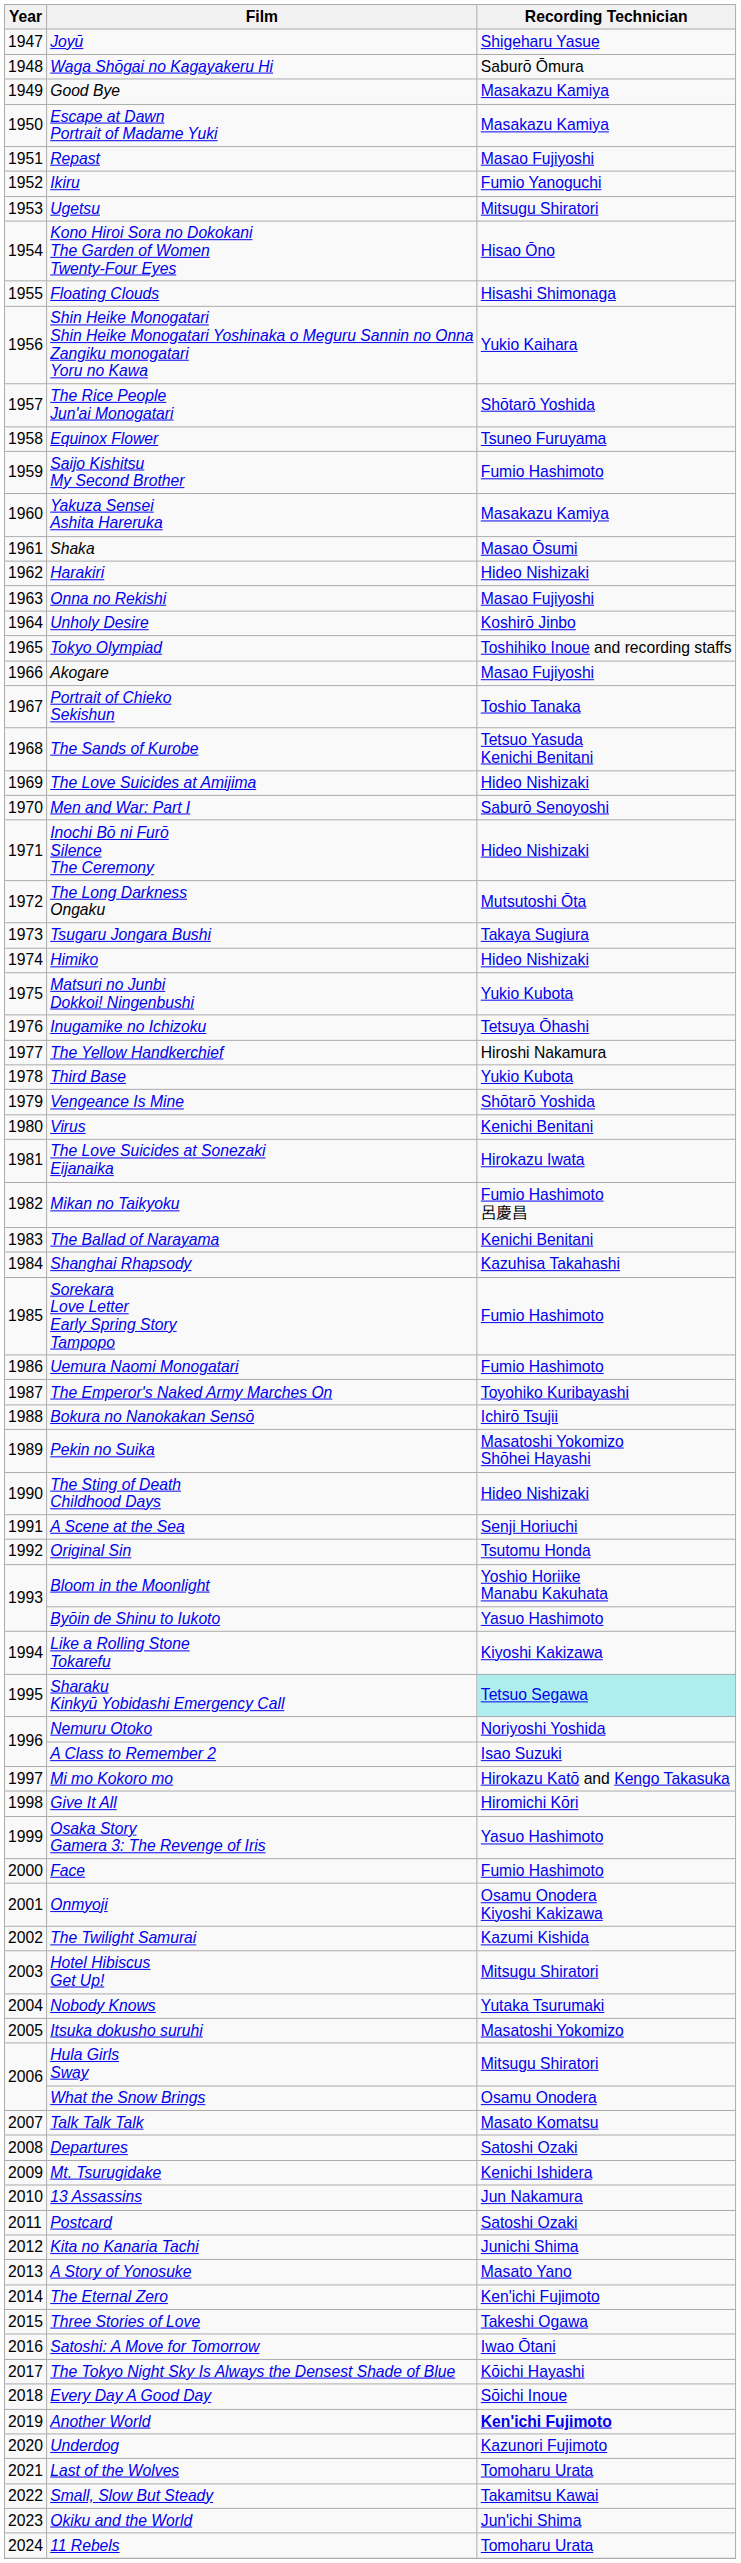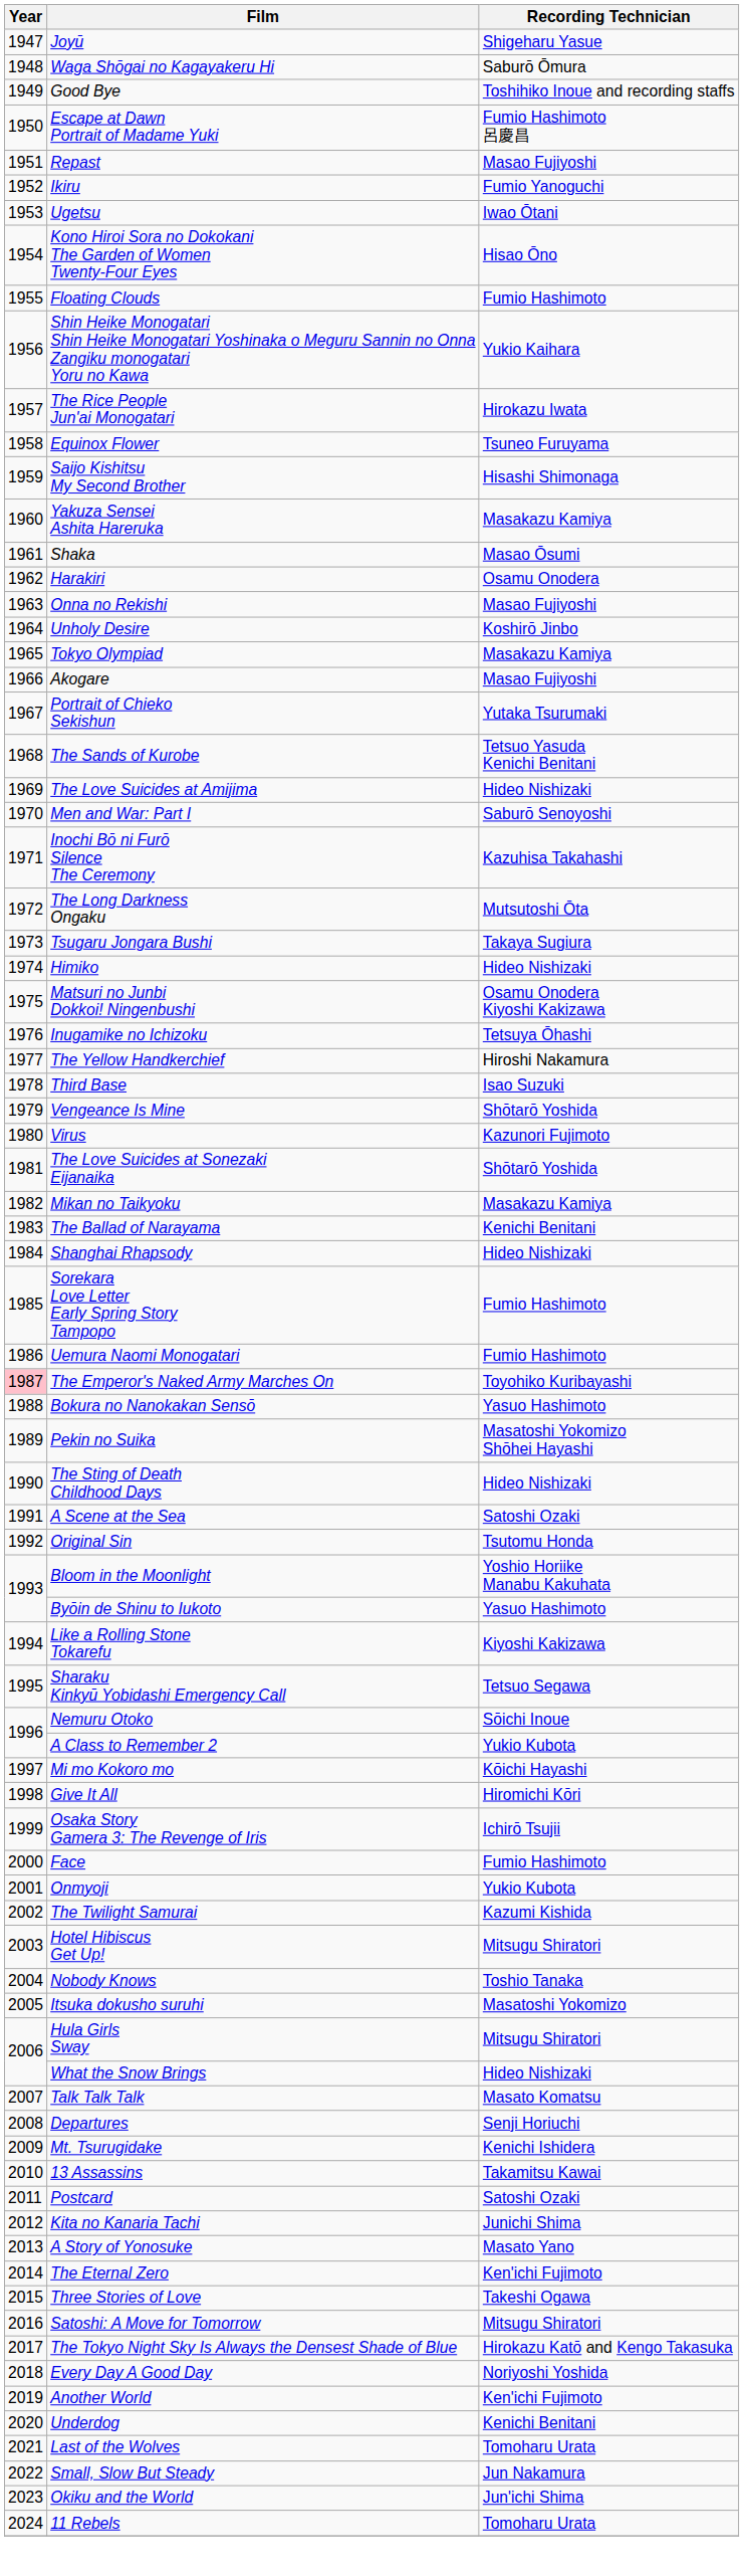 <table class="wikitable sortable">
 <tr>
 <th>Year</th>
 <th>Film</th>
 <th>Recording Technician</th>
 </tr>
 <tr>
 <td>1947</td>
 <td><em><a href='#'>Joyū</a></em></td>
 <td><a href='#'>Shigeharu Yasue</a></td>
 </tr>
 <tr>
 <td>1948</td>
 <td><em><a href='#'>Waga Shōgai no Kagayakeru Hi</a></em></td>
 <td>Saburō Ōmura</td>
 </tr>
 <tr>
 <td>1949</td>
 <td><em>Good Bye</em></td>
-<td><a href='#'>Masakazu Kamiya</a></td>
+<td><a href='#'>Toshihiko Inoue</a> and recording staffs</td>
 </tr>
 <tr>
 <td>1950</td>
 <td><em><a href='#'>Escape at Dawn</a></em><br><em><a href='#'>Portrait of Madame Yuki</a></em></td>
-<td><a href='#'>Masakazu Kamiya</a></td>
+<td><a href='#'>Fumio Hashimoto</a><br>呂慶昌</td>
 </tr>
 <tr>
 <td>1951</td>
 <td><em><a href='#'>Repast</a></em></td>
 <td><a href='#'>Masao Fujiyoshi</a></td>
 </tr>
 <tr>
 <td>1952</td>
 <td><em><a href='#'>Ikiru</a></em></td>
 <td><a href='#'>Fumio Yanoguchi</a></td>
 </tr>
 <tr>
 <td>1953</td>
 <td><em><a href='#'>Ugetsu</a></em></td>
-<td><a href='#'>Mitsugu Shiratori</a></td>
+<td><a href='#'>Iwao Ōtani</a></td>
 </tr>
 <tr>
 <td>1954</td>
 <td><em><a href='#'>Kono Hiroi Sora no Dokokani</a></em><br><em><a href='#'>The Garden of Women</a></em><br><em><a href='#'>Twenty-Four Eyes</a></em></td>
 <td><a href='#'>Hisao Ōno</a></td>
 </tr>
 <tr>
 <td>1955</td>
 <td><em><a href='#'>Floating Clouds</a></em></td>
-<td><a href='#'>Hisashi Shimonaga</a></td>
+<td><a href='#'>Fumio Hashimoto</a></td>
 </tr>
 <tr>
 <td>1956</td>
 <td><em><a href='#'>Shin Heike Monogatari</a></em><br><em><a href='#'>Shin Heike Monogatari Yoshinaka o Meguru Sannin no Onna</a></em><br><em><a href='#'>Zangiku monogatari</a></em><br><em><a href='#'>Yoru no Kawa</a></em></td>
 <td><a href='#'>Yukio Kaihara</a></td>
 </tr>
 <tr>
 <td>1957</td>
 <td><em><a href='#'>The Rice People</a></em><br><em><a href='#'>Jun'ai Monogatari</a></em></td>
-<td><a href='#'>Shōtarō Yoshida</a></td>
+<td><a href='#'>Hirokazu Iwata</a></td>
 </tr>
 <tr>
 <td>1958</td>
 <td><em><a href='#'>Equinox Flower</a></em></td>
 <td><a href='#'>Tsuneo Furuyama</a></td>
 </tr>
 <tr>
 <td>1959</td>
 <td><em><a href='#'>Saijo Kishitsu</a></em><br><em><a href='#'>My Second Brother</a></em></td>
-<td><a href='#'>Fumio Hashimoto</a></td>
+<td><a href='#'>Hisashi Shimonaga</a></td>
 </tr>
 <tr>
 <td>1960</td>
 <td><em><a href='#'>Yakuza Sensei</a></em><br><em><a href='#'>Ashita Hareruka</a></em></td>
 <td><a href='#'>Masakazu Kamiya</a></td>
 </tr>
 <tr>
 <td>1961</td>
 <td><em>Shaka</em></td>
 <td><a href='#'>Masao Ōsumi</a></td>
 </tr>
 <tr>
 <td>1962</td>
 <td><em><a href='#'>Harakiri</a></em></td>
-<td><a href='#'>Hideo Nishizaki</a></td>
+<td><a href='#'>Osamu Onodera</a></td>
 </tr>
 <tr>
 <td>1963</td>
 <td><em><a href='#'>Onna no Rekishi</a></em></td>
 <td><a href='#'>Masao Fujiyoshi</a></td>
 </tr>
 <tr>
 <td>1964</td>
 <td><em><a href='#'>Unholy Desire</a></em></td>
 <td><a href='#'>Koshirō Jinbo</a></td>
 </tr>
 <tr>
 <td>1965</td>
 <td><em><a href='#'>Tokyo Olympiad</a></em></td>
-<td><a href='#'>Toshihiko Inoue</a> and recording staffs</td>
+<td><a href='#'>Masakazu Kamiya</a></td>
 </tr>
 <tr>
 <td>1966</td>
 <td><em>Akogare</em></td>
 <td><a href='#'>Masao Fujiyoshi</a></td>
 </tr>
 <tr>
 <td>1967</td>
 <td><em><a href='#'>Portrait of Chieko</a></em><br><em><a href='#'>Sekishun</a></em></td>
-<td><a href='#'>Toshio Tanaka</a></td>
+<td><a href='#'>Yutaka Tsurumaki</a></td>
 </tr>
 <tr>
 <td>1968</td>
 <td><em><a href='#'>The Sands of Kurobe</a></em></td>
 <td><a href='#'>Tetsuo Yasuda</a><br><a href='#'>Kenichi Benitani</a></td>
 </tr>
 <tr>
 <td>1969</td>
 <td><em><a href='#'>The Love Suicides at Amijima</a></em></td>
 <td><a href='#'>Hideo Nishizaki</a></td>
 </tr>
 <tr>
 <td>1970</td>
 <td><em><a href='#'>Men and War: Part I</a></em></td>
 <td><a href='#'>Saburō Senoyoshi</a></td>
 </tr>
 <tr>
 <td>1971</td>
 <td><em><a href='#'>Inochi Bō ni Furō</a></em><br><em><a href='#'>Silence</a></em><br><em><a href='#'>The Ceremony</a></em></td>
-<td><a href='#'>Hideo Nishizaki</a></td>
+<td><a href='#'>Kazuhisa Takahashi</a></td>
 </tr>
 <tr>
 <td>1972</td>
 <td><em><a href='#'>The Long Darkness</a></em><br><em>Ongaku</em></td>
 <td><a href='#'>Mutsutoshi Ōta</a></td>
 </tr>
 <tr>
 <td>1973</td>
 <td><em><a href='#'>Tsugaru Jongara Bushi</a></em></td>
 <td><a href='#'>Takaya Sugiura</a></td>
 </tr>
 <tr>
 <td>1974</td>
 <td><em><a href='#'>Himiko</a></em></td>
 <td><a href='#'>Hideo Nishizaki</a></td>
 </tr>
 <tr>
 <td>1975</td>
 <td><em><a href='#'>Matsuri no Junbi</a></em><br><em><a href='#'>Dokkoi! Ningenbushi</a></em></td>
-<td><a href='#'>Yukio Kubota</a></td>
+<td><a href='#'>Osamu Onodera</a><br><a href='#'>Kiyoshi Kakizawa</a></td>
 </tr>
 <tr>
 <td>1976</td>
 <td><em><a href='#'>Inugamike no Ichizoku</a></em></td>
 <td><a href='#'>Tetsuya Ōhashi</a></td>
 </tr>
 <tr>
 <td>1977</td>
 <td><em><a href='#'>The Yellow Handkerchief</a></em></td>
 <td>Hiroshi Nakamura</td>
 </tr>
 <tr>
 <td>1978</td>
 <td><em><a href='#'>Third Base</a></em></td>
-<td><a href='#'>Yukio Kubota</a></td>
+<td><a href='#'>Isao Suzuki</a></td>
 </tr>
 <tr>
 <td>1979</td>
 <td><em><a href='#'>Vengeance Is Mine</a></em></td>
 <td><a href='#'>Shōtarō Yoshida</a></td>
 </tr>
 <tr>
 <td>1980</td>
 <td><em><a href='#'>Virus</a></em></td>
-<td><a href='#'>Kenichi Benitani</a></td>
+<td><a href='#'>Kazunori Fujimoto</a></td>
 </tr>
 <tr>
 <td>1981</td>
 <td><em><a href='#'>The Love Suicides at Sonezaki</a></em><br><em><a href='#'>Eijanaika</a></em></td>
-<td><a href='#'>Hirokazu Iwata</a></td>
+<td><a href='#'>Shōtarō Yoshida</a></td>
 </tr>
 <tr>
 <td>1982</td>
 <td><em><a href='#'>Mikan no Taikyoku</a></em></td>
-<td><a href='#'>Fumio Hashimoto</a><br>呂慶昌</td>
+<td><a href='#'>Masakazu Kamiya</a></td>
 </tr>
 <tr>
 <td>1983</td>
 <td><em><a href='#'>The Ballad of Narayama</a></em></td>
 <td><a href='#'>Kenichi Benitani</a></td>
 </tr>
 <tr>
 <td>1984</td>
 <td><em><a href='#'>Shanghai Rhapsody</a></em></td>
-<td><a href='#'>Kazuhisa Takahashi</a></td>
+<td><a href='#'>Hideo Nishizaki</a></td>
 </tr>
 <tr>
 <td>1985</td>
 <td><em><a href='#'>Sorekara</a></em><br><em><a href='#'>Love Letter</a></em><br><em><a href='#'>Early Spring Story</a></em><br><em><a href='#'>Tampopo</a></em></td>
 <td><a href='#'>Fumio Hashimoto</a></td>
 </tr>
 <tr>
 <td>1986</td>
 <td><em><a href='#'>Uemura Naomi Monogatari</a></em></td>
 <td><a href='#'>Fumio Hashimoto</a></td>
 </tr>
 <tr>
-<td>1987</td>
+<td style="background: pink;">1987</td>
 <td><em><a href='#'>The Emperor's Naked Army Marches On</a></em></td>
 <td><a href='#'>Toyohiko Kuribayashi</a></td>
 </tr>
 <tr>
 <td>1988</td>
 <td><em><a href='#'>Bokura no Nanokakan Sensō</a></em></td>
-<td><a href='#'>Ichirō Tsujii</a></td>
+<td><a href='#'>Yasuo Hashimoto</a></td>
 </tr>
 <tr>
 <td>1989</td>
 <td><em><a href='#'>Pekin no Suika</a></em></td>
 <td><a href='#'>Masatoshi Yokomizo</a><br><a href='#'>Shōhei Hayashi</a></td>
 </tr>
 <tr>
 <td>1990</td>
 <td><em><a href='#'>The Sting of Death</a></em><br><em><a href='#'>Childhood Days</a></em></td>
 <td><a href='#'>Hideo Nishizaki</a></td>
 </tr>
 <tr>
 <td>1991</td>
 <td><em><a href='#'>A Scene at the Sea</a></em></td>
-<td><a href='#'>Senji Horiuchi</a></td>
+<td><a href='#'>Satoshi Ozaki</a></td>
 </tr>
 <tr>
 <td>1992</td>
 <td><em><a href='#'>Original Sin</a></em></td>
 <td><a href='#'>Tsutomu Honda</a></td>
 </tr>
 <tr>
 <td rowspan="2">1993</td>
 <td><em><a href='#'>Bloom in the Moonlight</a></em></td>
 <td><a href='#'>Yoshio Horiike</a><br><a href='#'>Manabu Kakuhata</a></td>
 </tr>
 <tr>
 <td><em><a href='#'>Byōin de Shinu to Iukoto</a></em></td>
 <td><a href='#'>Yasuo Hashimoto</a></td>
 </tr>
 <tr>
 <td>1994</td>
 <td><em><a href='#'>Like a Rolling Stone</a></em><br><em><a href='#'>Tokarefu</a></em></td>
 <td><a href='#'>Kiyoshi Kakizawa</a></td>
 </tr>
 <tr>
 <td>1995</td>
 <td><em><a href='#'>Sharaku</a></em><br><em><a href='#'>Kinkyū Yobidashi Emergency Call</a></em></td>
-<td style="background: paleturquoise;"><a href='#'>Tetsuo Segawa</a></td>
+<td><a href='#'>Tetsuo Segawa</a></td>
 </tr>
 <tr>
 <td rowspan="2">1996</td>
 <td><em><a href='#'>Nemuru Otoko</a></em></td>
-<td><a href='#'>Noriyoshi Yoshida</a></td>
+<td><a href='#'>Sōichi Inoue</a></td>
 </tr>
 <tr>
 <td><em><a href='#'>A Class to Remember 2</a></em></td>
-<td><a href='#'>Isao Suzuki</a></td>
+<td><a href='#'>Yukio Kubota</a></td>
 </tr>
 <tr>
 <td>1997</td>
 <td><em><a href='#'>Mi mo Kokoro mo</a></em></td>
-<td><a href='#'>Hirokazu Katō</a> and <a href='#'>Kengo Takasuka</a></td>
+<td><a href='#'>Kōichi Hayashi</a></td>
 </tr>
 <tr>
 <td>1998</td>
 <td><em><a href='#'>Give It All</a></em></td>
 <td><a href='#'>Hiromichi Kōri</a></td>
 </tr>
 <tr>
 <td>1999</td>
 <td><em><a href='#'>Osaka Story</a></em><br><em><a href='#'>Gamera 3: The Revenge of Iris</a></em></td>
-<td><a href='#'>Yasuo Hashimoto</a></td>
+<td><a href='#'>Ichirō Tsujii</a></td>
 </tr>
 <tr>
 <td>2000</td>
 <td><em><a href='#'>Face</a></em></td>
 <td><a href='#'>Fumio Hashimoto</a></td>
 </tr>
 <tr>
 <td>2001</td>
 <td><em><a href='#'>Onmyoji</a></em></td>
-<td><a href='#'>Osamu Onodera</a><br><a href='#'>Kiyoshi Kakizawa</a></td>
+<td><a href='#'>Yukio Kubota</a></td>
 </tr>
 <tr>
 <td>2002</td>
 <td><em><a href='#'>The Twilight Samurai</a></em></td>
 <td><a href='#'>Kazumi Kishida</a></td>
 </tr>
 <tr>
 <td>2003</td>
 <td><em><a href='#'>Hotel Hibiscus</a></em><br><em><a href='#'>Get Up!</a></em></td>
 <td><a href='#'>Mitsugu Shiratori</a></td>
 </tr>
 <tr>
 <td>2004</td>
 <td><em><a href='#'>Nobody Knows</a></em></td>
-<td><a href='#'>Yutaka Tsurumaki</a></td>
+<td><a href='#'>Toshio Tanaka</a></td>
 </tr>
 <tr>
 <td>2005</td>
 <td><em><a href='#'>Itsuka dokusho suruhi</a></em></td>
 <td><a href='#'>Masatoshi Yokomizo</a></td>
 </tr>
 <tr>
 <td rowspan="2">2006</td>
 <td><em><a href='#'>Hula Girls</a></em><br><em><a href='#'>Sway</a></em></td>
 <td><a href='#'>Mitsugu Shiratori</a></td>
 </tr>
 <tr>
 <td><em><a href='#'>What the Snow Brings</a></em></td>
-<td><a href='#'>Osamu Onodera</a></td>
+<td><a href='#'>Hideo Nishizaki</a></td>
 </tr>
 <tr>
 <td>2007</td>
 <td><em><a href='#'>Talk Talk Talk</a></em></td>
 <td><a href='#'>Masato Komatsu</a></td>
 </tr>
 <tr>
 <td>2008</td>
 <td><em><a href='#'>Departures</a></em></td>
-<td><a href='#'>Satoshi Ozaki</a></td>
+<td><a href='#'>Senji Horiuchi</a></td>
 </tr>
 <tr>
 <td>2009</td>
 <td><em><a href='#'>Mt. Tsurugidake</a></em></td>
 <td><a href='#'>Kenichi Ishidera</a></td>
 </tr>
 <tr>
 <td>2010</td>
 <td><em><a href='#'>13 Assassins</a></em></td>
-<td><a href='#'>Jun Nakamura</a></td>
+<td><a href='#'>Takamitsu Kawai</a></td>
 </tr>
 <tr>
 <td>2011</td>
 <td><em><a href='#'>Postcard</a></em></td>
 <td><a href='#'>Satoshi Ozaki</a></td>
 </tr>
 <tr>
 <td>2012</td>
 <td><em><a href='#'>Kita no Kanaria Tachi</a></em></td>
 <td><a href='#'>Junichi Shima</a></td>
 </tr>
 <tr>
 <td>2013</td>
 <td><em><a href='#'>A Story of Yonosuke</a></em></td>
 <td><a href='#'>Masato Yano</a></td>
 </tr>
 <tr>
 <td>2014</td>
 <td><em><a href='#'>The Eternal Zero</a></em></td>
 <td><a href='#'>Ken'ichi Fujimoto</a></td>
 </tr>
 <tr>
 <td>2015</td>
 <td><em><a href='#'>Three Stories of Love</a></em></td>
 <td><a href='#'>Takeshi Ogawa</a></td>
 </tr>
 <tr>
 <td>2016</td>
 <td><em><a href='#'>Satoshi: A Move for Tomorrow</a></em></td>
-<td><a href='#'>Iwao Ōtani</a></td>
+<td><a href='#'>Mitsugu Shiratori</a></td>
 </tr>
 <tr>
 <td>2017</td>
 <td><em><a href='#'>The Tokyo Night Sky Is Always the Densest Shade of Blue</a></em></td>
-<td><a href='#'>Kōichi Hayashi</a></td>
+<td><a href='#'>Hirokazu Katō</a> and <a href='#'>Kengo Takasuka</a></td>
 </tr>
 <tr>
 <td>2018</td>
 <td><em><a href='#'>Every Day A Good Day</a></em></td>
-<td><a href='#'>Sōichi Inoue</a></td>
+<td><a href='#'>Noriyoshi Yoshida</a></td>
 </tr>
 <tr>
 <td>2019</td>
 <td><em><a href='#'>Another World</a></em></td>
-<td><strong><a href='#'>Ken'ichi Fujimoto</a></strong></td>
+<td><a href='#'>Ken'ichi Fujimoto</a></td>
 </tr>
 <tr>
 <td>2020</td>
 <td><em><a href='#'>Underdog</a></em></td>
-<td><a href='#'>Kazunori Fujimoto</a></td>
+<td><a href='#'>Kenichi Benitani</a></td>
 </tr>
 <tr>
 <td>2021</td>
 <td><em><a href='#'>Last of the Wolves</a></em></td>
 <td><a href='#'>Tomoharu Urata</a></td>
 </tr>
 <tr>
 <td>2022</td>
 <td><em><a href='#'>Small, Slow But Steady</a></em></td>
-<td><a href='#'>Takamitsu Kawai</a></td>
+<td><a href='#'>Jun Nakamura</a></td>
 </tr>
 <tr>
 <td>2023</td>
 <td><em><a href='#'>Okiku and the World</a></em></td>
 <td><a href='#'>Jun'ichi Shima</a></td>
 </tr>
 <tr>
 <td>2024</td>
 <td><em><a href='#'>11 Rebels</a></em></td>
 <td><a href='#'>Tomoharu Urata</a></td>
 </tr>
 <tr>
 </tr>
 </table>
